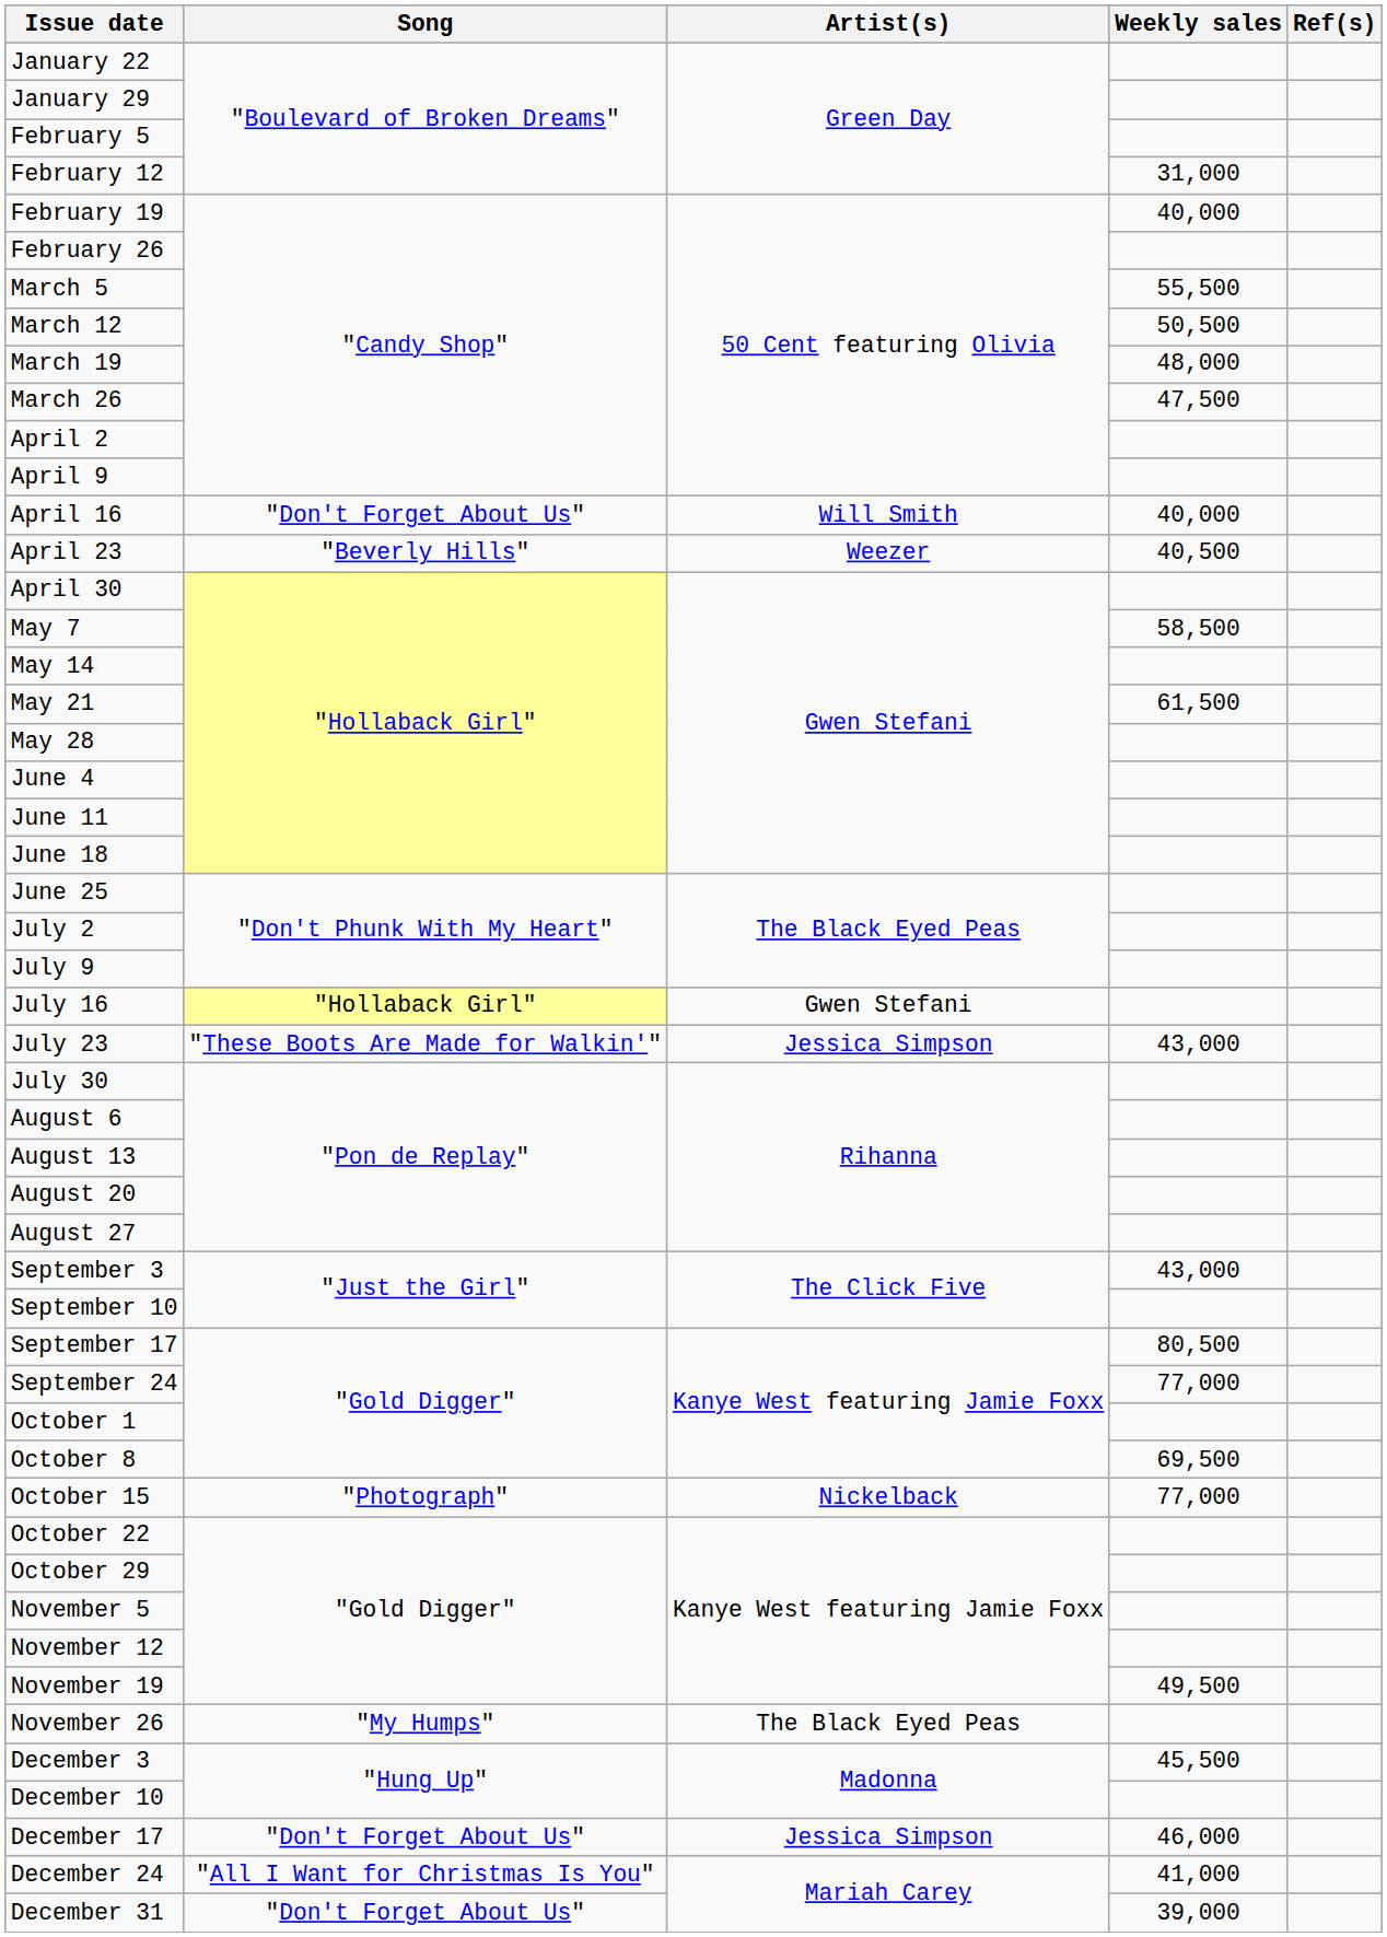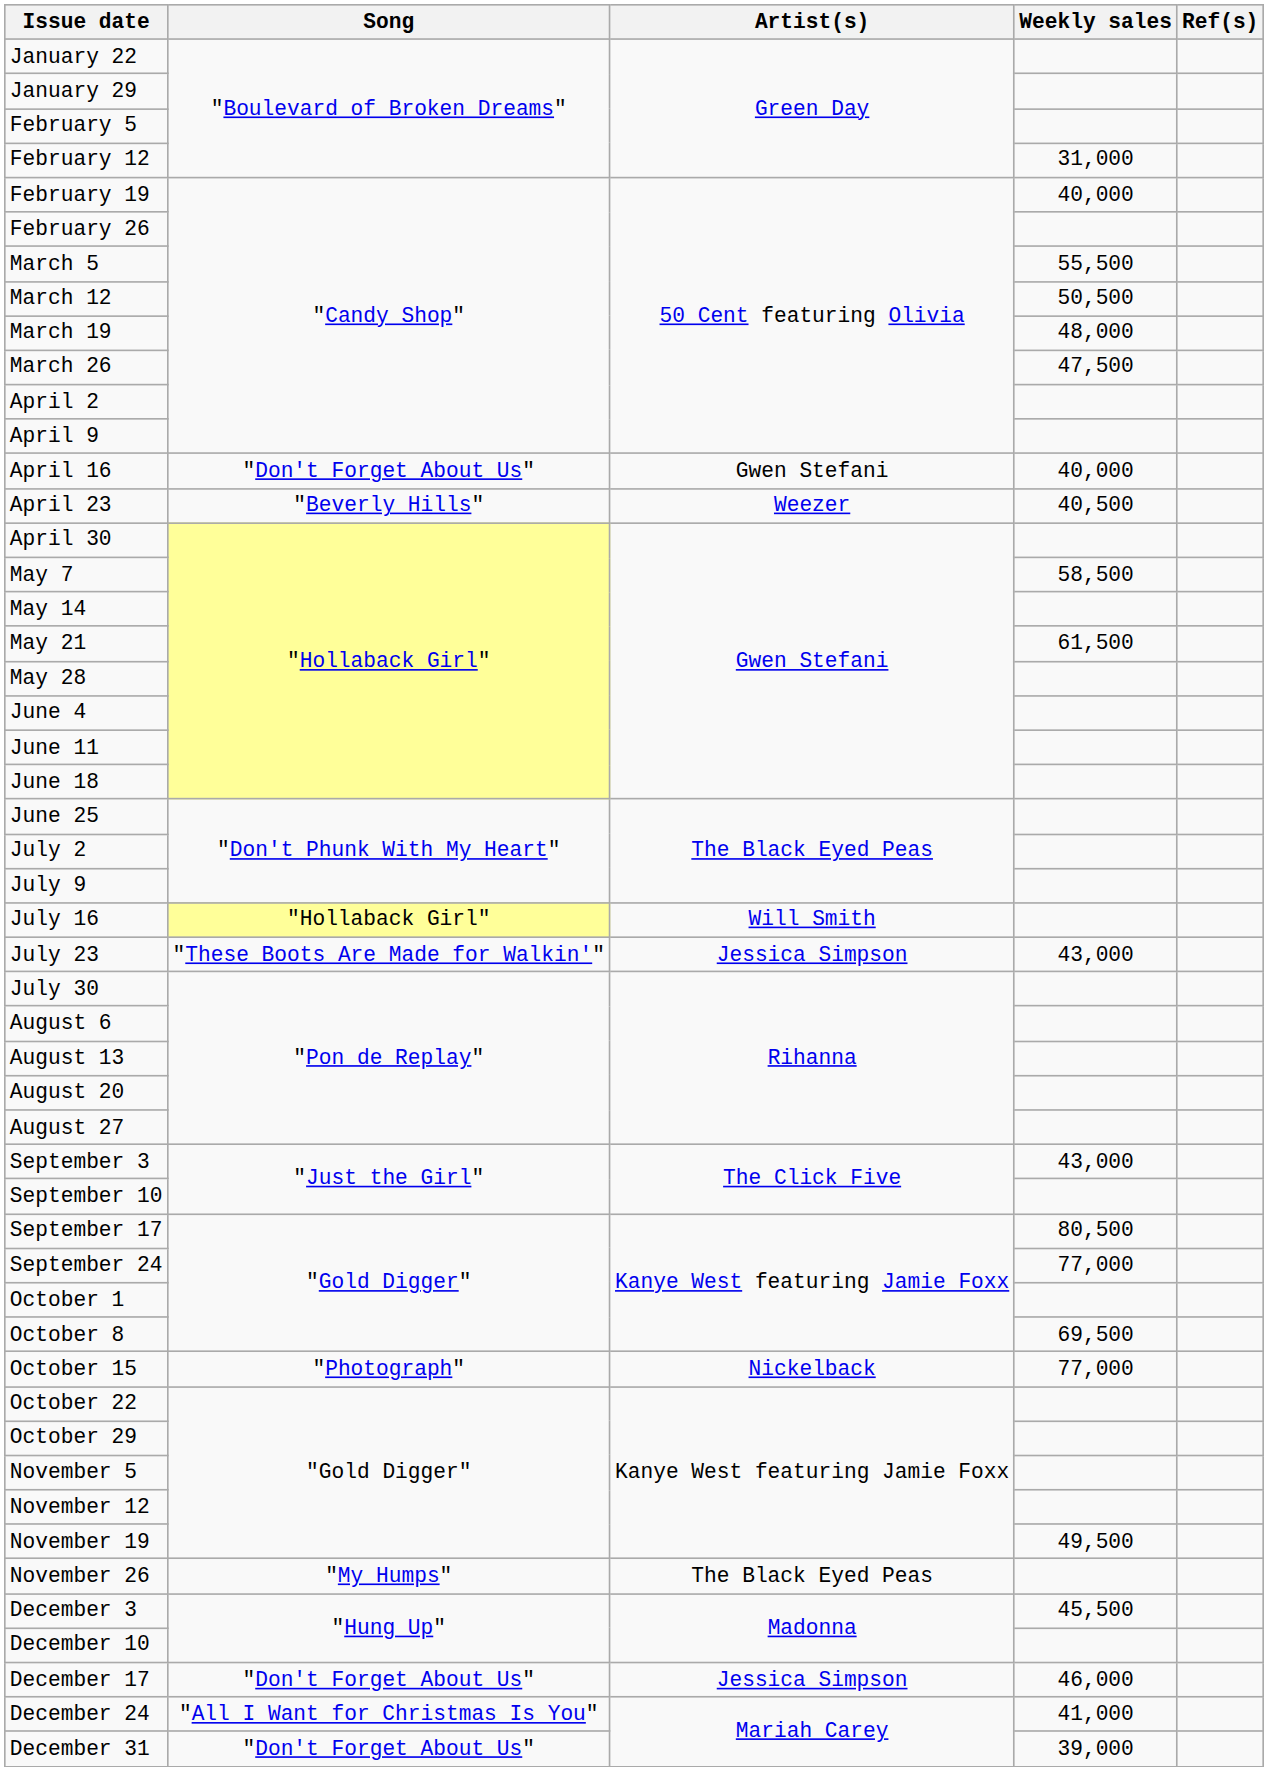 <table class="wikitable">
 <tr>
 <th>Issue date</th>
 <th>Song</th>
 <th>Artist(s)</th>
 <th>Weekly sales</th>
 <th>Ref(s)</th>
 </tr>
 <tr>
 <td>January 22</td>
 <td style="text-align: center;" rowspan="4">"<a href='#'>Boulevard of Broken Dreams</a>"</td>
 <td style="text-align: center;" rowspan="4"><a href='#'>Green Day</a></td>
 <td></td>
 <td style="text-align: center;"></td>
 </tr>
 <tr>
 <td>January 29</td>
 <td></td>
 <td style="text-align: center;"></td>
 </tr>
 <tr>
 <td>February 5</td>
 <td></td>
 <td style="text-align: center;"></td>
 </tr>
 <tr>
 <td>February 12</td>
 <td style="text-align: center;">31,000</td>
 <td style="text-align: center;"></td>
 </tr>
 <tr>
 <td>February 19</td>
 <td style="text-align: center;" rowspan="8">"<a href='#'>Candy Shop</a>"</td>
 <td style="text-align: center;" rowspan="8"><a href='#'>50 Cent</a> featuring <a href='#'>Olivia</a></td>
 <td style="text-align: center;">40,000</td>
 <td style="text-align: center;"></td>
 </tr>
 <tr>
 <td>February 26</td>
 <td></td>
 <td style="text-align: center;"></td>
 </tr>
 <tr>
 <td>March 5</td>
 <td style="text-align: center;">55,500</td>
 <td style="text-align: center;"></td>
 </tr>
 <tr>
 <td>March 12</td>
 <td style="text-align: center;">50,500</td>
 <td style="text-align: center;"></td>
 </tr>
 <tr>
 <td>March 19</td>
 <td style="text-align: center;">48,000</td>
 <td style="text-align: center;"></td>
 </tr>
 <tr>
 <td>March 26</td>
 <td style="text-align: center;">47,500</td>
 <td style="text-align: center;"></td>
 </tr>
 <tr>
 <td>April 2</td>
 <td></td>
 <td style="text-align: center;"></td>
 </tr>
 <tr>
 <td>April 9</td>
 <td></td>
 <td style="text-align: center;"></td>
 </tr>
 <tr>
 <td>April 16</td>
 <td style="text-align: center;">"<a href='#'>Don't Forget About Us</a>"</td>
-<td style="text-align: center;"><a href='#'>Will Smith</a></td>
+<td style="text-align: center;">Gwen Stefani</td>
 <td style="text-align: center;">40,000</td>
 <td style="text-align: center;"></td>
 </tr>
 <tr>
 <td>April 23</td>
 <td style="text-align: center;">"<a href='#'>Beverly Hills</a>"</td>
 <td style="text-align: center;"><a href='#'>Weezer</a></td>
 <td style="text-align: center;">40,500</td>
 <td style="text-align: center;"></td>
 </tr>
 <tr>
 <td>April 30</td>
 <td bgcolor=#FFFF99 style="text-align: center;" rowspan="8">"<a href='#'>Hollaback Girl</a>" </td>
 <td style="text-align: center;" rowspan="8"><a href='#'>Gwen Stefani</a></td>
 <td></td>
 <td style="text-align: center;"></td>
 </tr>
 <tr>
 <td>May 7</td>
 <td style="text-align: center;">58,500</td>
 <td style="text-align: center;"></td>
 </tr>
 <tr>
 <td>May 14</td>
 <td></td>
 <td style="text-align: center;"></td>
 </tr>
 <tr>
 <td>May 21</td>
 <td style="text-align: center;">61,500</td>
 <td style="text-align: center;"></td>
 </tr>
 <tr>
 <td>May 28</td>
 <td></td>
 <td style="text-align: center;"></td>
 </tr>
 <tr>
 <td>June 4</td>
 <td></td>
 <td style="text-align: center;"></td>
 </tr>
 <tr>
 <td>June 11</td>
 <td></td>
 <td style="text-align: center;"></td>
 </tr>
 <tr>
 <td>June 18</td>
 <td></td>
 <td style="text-align: center;"></td>
 </tr>
 <tr>
 <td>June 25</td>
 <td style="text-align: center;" rowspan="3">"<a href='#'>Don't Phunk With My Heart</a>"</td>
 <td style="text-align: center;" rowspan="3"><a href='#'>The Black Eyed Peas</a></td>
 <td></td>
 <td style="text-align: center;"></td>
 </tr>
 <tr>
 <td>July 2</td>
 <td></td>
 <td style="text-align: center;"></td>
 </tr>
 <tr>
 <td>July 9</td>
 <td></td>
 <td style="text-align: center;"></td>
 </tr>
 <tr>
 <td>July 16</td>
 <td bgcolor=#FFFF99 style="text-align: center;">"Hollaback Girl"</td>
-<td style="text-align: center;">Gwen Stefani</td>
+<td style="text-align: center;"><a href='#'>Will Smith</a></td>
 <td></td>
 <td style="text-align: center;"></td>
 </tr>
 <tr>
 <td>July 23</td>
 <td style="text-align: center;">"<a href='#'>These Boots Are Made for Walkin'</a>"</td>
 <td style="text-align: center;"><a href='#'>Jessica Simpson</a></td>
 <td style="text-align: center;">43,000</td>
 <td style="text-align: center;"></td>
 </tr>
 <tr>
 <td>July 30</td>
 <td style="text-align: center;" rowspan="5">"<a href='#'>Pon de Replay</a>"</td>
 <td style="text-align: center;" rowspan="5"><a href='#'>Rihanna</a></td>
 <td></td>
 <td style="text-align: center;"></td>
 </tr>
 <tr>
 <td>August 6</td>
 <td></td>
 <td style="text-align: center;"></td>
 </tr>
 <tr>
 <td>August 13</td>
 <td></td>
 <td style="text-align: center;"></td>
 </tr>
 <tr>
 <td>August 20</td>
 <td></td>
 <td style="text-align: center;"></td>
 </tr>
 <tr>
 <td>August 27</td>
 <td></td>
 <td style="text-align: center;"></td>
 </tr>
 <tr>
 <td>September 3</td>
 <td style="text-align: center;" rowspan="2">"<a href='#'>Just the Girl</a>"</td>
 <td style="text-align: center;" rowspan="2"><a href='#'>The Click Five</a></td>
 <td style="text-align: center;">43,000</td>
 <td style="text-align: center;"></td>
 </tr>
 <tr>
 <td>September 10</td>
 <td></td>
 <td style="text-align: center;"></td>
 </tr>
 <tr>
 <td>September 17</td>
 <td style="text-align: center;" rowspan="4">"<a href='#'>Gold Digger</a>"</td>
 <td style="text-align: center;" rowspan="4"><a href='#'>Kanye West</a> featuring <a href='#'>Jamie Foxx</a></td>
 <td style="text-align: center;">80,500</td>
 <td style="text-align: center;"></td>
 </tr>
 <tr>
 <td>September 24</td>
 <td style="text-align: center;">77,000</td>
 <td style="text-align: center;"></td>
 </tr>
 <tr>
 <td>October 1</td>
 <td></td>
 <td style="text-align: center;"></td>
 </tr>
 <tr>
 <td>October 8</td>
 <td style="text-align: center;">69,500</td>
 <td style="text-align: center;"></td>
 </tr>
 <tr>
 <td>October 15</td>
 <td style="text-align: center;">"<a href='#'>Photograph</a>"</td>
 <td style="text-align: center;"><a href='#'>Nickelback</a></td>
 <td style="text-align: center;">77,000</td>
 <td style="text-align: center;"></td>
 </tr>
 <tr>
 <td>October 22</td>
 <td style="text-align: center;" rowspan="5">"Gold Digger"</td>
 <td style="text-align: center;" rowspan="5">Kanye West featuring Jamie Foxx</td>
 <td></td>
 <td style="text-align: center;"></td>
 </tr>
 <tr>
 <td>October 29</td>
 <td></td>
 <td style="text-align: center;"></td>
 </tr>
 <tr>
 <td>November 5</td>
 <td></td>
 <td style="text-align: center;"></td>
 </tr>
 <tr>
 <td>November 12</td>
 <td></td>
 <td style="text-align: center;"></td>
 </tr>
 <tr>
 <td>November 19</td>
 <td style="text-align: center;">49,500</td>
 <td style="text-align: center;"></td>
 </tr>
 <tr>
 <td>November 26</td>
 <td style="text-align: center;">"<a href='#'>My Humps</a>"</td>
 <td style="text-align: center;">The Black Eyed Peas</td>
 <td></td>
 <td style="text-align: center;"></td>
 </tr>
 <tr>
 <td>December 3</td>
 <td style="text-align: center;" rowspan="2">"<a href='#'>Hung Up</a>"</td>
 <td style="text-align: center;" rowspan="2"><a href='#'>Madonna</a></td>
 <td style="text-align: center;">45,500</td>
 <td style="text-align: center;"></td>
 </tr>
 <tr>
 <td>December 10</td>
 <td></td>
 <td style="text-align: center;"></td>
 </tr>
 <tr>
 <td>December 17</td>
 <td style="text-align: center;">"<a href='#'>Don't Forget About Us</a>"</td>
 <td style="text-align: center;"><a href='#'>Jessica Simpson</a></td>
 <td style="text-align: center;">46,000</td>
 <td style="text-align: center;"></td>
 </tr>
 <tr>
 <td>December 24</td>
 <td style="text-align: center;">"<a href='#'>All I Want for Christmas Is You</a>"</td>
 <td style="text-align: center;" rowspan="2"><a href='#'>Mariah Carey</a></td>
 <td style="text-align: center;">41,000</td>
 <td style="text-align: center;"></td>
 </tr>
 <tr>
 <td>December 31</td>
 <td style="text-align: center;">"<a href='#'>Don't Forget About Us</a>"</td>
 <td style="text-align: center;">39,000</td>
 <td style="text-align: center;"></td>
 </tr>
 <tr>
 </tr>
 </table>
